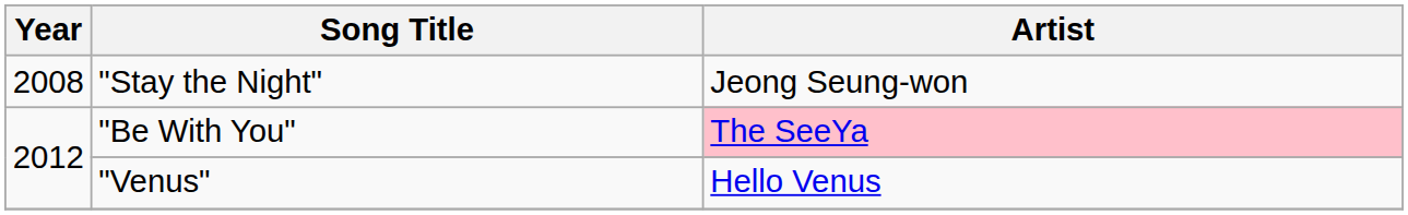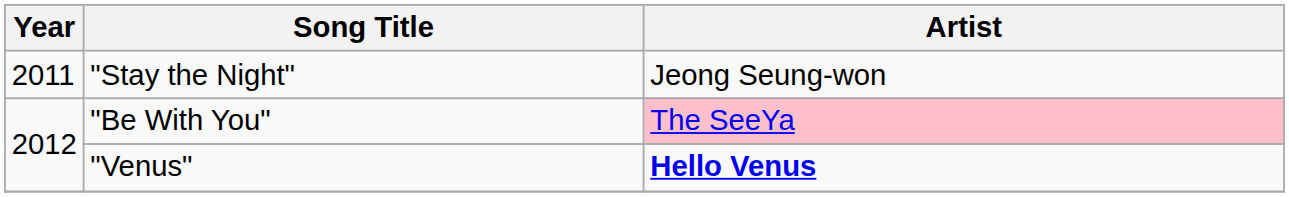 <table class="wikitable" style="width:700px">
 <tr>
 <th width=10>Year</th>
 <th>Song Title</th>
 <th>Artist</th>
 </tr>
 <tr>
-<td>2008</td>
+<td>2011</td>
 <td>"Stay the Night"</td>
 <td>Jeong Seung-won</td>
 </tr>
 <tr>
 <td rowspan=2>2012</td>
 <td>"Be With You"</td>
 <td style="background: pink;"><a href='#'>The SeeYa</a></td>
 </tr>
 <tr>
 <td>"Venus"</td>
-<td><a href='#'>Hello Venus</a></td>
+<td><strong><a href='#'>Hello Venus</a></strong></td>
 </tr>
 <tr>
 </tr>
 </table>
